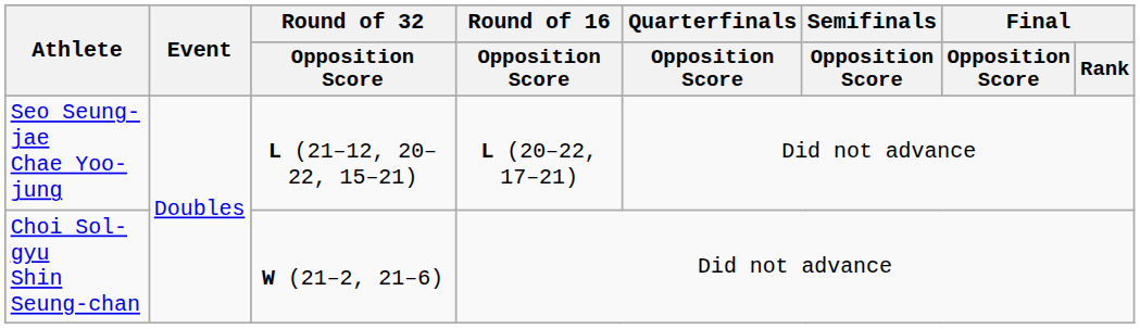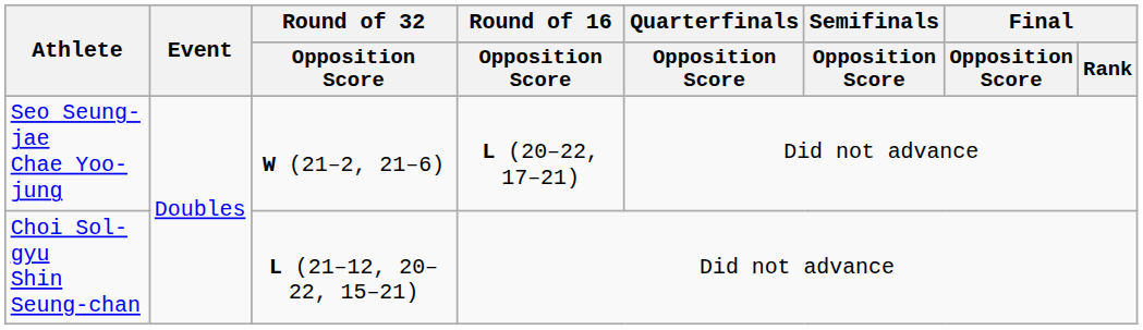 <table class=wikitable style=font-size:90%;text-align:center>
 <tr>
 <th rowspan="2">Athlete</th>
 <th rowspan="2">Event</th>
 <th>Round of 32</th>
 <th>Round of 16</th>
 <th>Quarterfinals</th>
 <th>Semifinals</th>
 <th colspan="2">Final</th>
 </tr>
 <tr style=font-size:95%>
 <th>Opposition<br>Score</th>
 <th>Opposition<br>Score</th>
 <th>Opposition<br>Score</th>
 <th>Opposition<br>Score</th>
 <th>Opposition<br>Score</th>
 <th>Rank</th>
 </tr>
 <tr>
 <td align=left><a href='#'>Seo Seung-jae</a> <br> <a href='#'>Chae Yoo-jung</a></td>
 <td align=left rowspan=2><a href='#'>Doubles</a></td>
-<td><br><strong>L</strong> (21–12, 20–22, 15–21)</td>
+<td><br><strong>W</strong> (21–2, 21–6)</td>
 <td><br><strong>L</strong> (20–22, 17–21)</td>
 <td colspan=4>Did not advance</td>
 </tr>
 <tr>
 <td align=left><a href='#'>Choi Sol-gyu</a> <br> <a href='#'>Shin Seung-chan</a></td>
-<td><br><strong>W</strong> (21–2, 21–6)</td>
+<td><br><strong>L</strong> (21–12, 20–22, 15–21)</td>
 <td colspan=5>Did not advance</td>
 </tr>
 </table>
